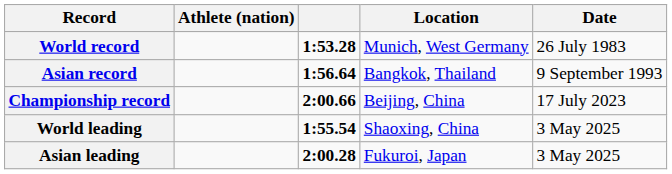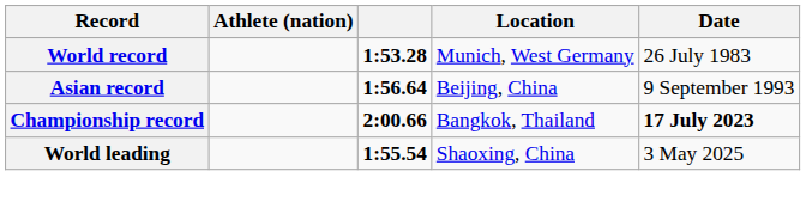 <table class="wikitable">
 <tr>
 <th scope="col">Record</th>
 <th scope="col">Athlete (nation)</th>
 <th scope="col"></th>
 <th scope="col">Location</th>
 <th scope="col">Date</th>
 </tr>
 <tr>
 <th scope="row"><a href='#'>World record</a></th>
 <td></td>
 <td align="center"><strong>1:53.28</strong></td>
 <td><a href='#'>Munich</a>, <a href='#'>West Germany</a></td>
 <td>26 July 1983</td>
 </tr>
 <tr>
 <th scope="row"><a href='#'>Asian record</a></th>
 <td></td>
 <td align="center"><strong>1:56.64</strong></td>
-<td><a href='#'>Bangkok</a>, <a href='#'>Thailand</a></td>
+<td><a href='#'>Beijing</a>, <a href='#'>China</a></td>
 <td>9 September 1993</td>
 </tr>
 <tr>
 <th><a href='#'>Championship record</a></th>
 <td></td>
 <td align="center"><strong>2:00.66</strong></td>
-<td><a href='#'>Beijing</a>, <a href='#'>China</a></td>
-<td>17 July 2023</td>
+<td><a href='#'>Bangkok</a>, <a href='#'>Thailand</a></td>
+<td><strong>17 July 2023</strong></td>
 </tr>
 <tr>
 <th scope="row">World leading</th>
 <td></td>
 <td align="center"><strong>1:55.54</strong></td>
 <td><a href='#'>Shaoxing</a>, <a href='#'>China</a></td>
 <td>3 May 2025</td>
 </tr>
-<tr>
-<th scope="row">Asian leading</th>
-<td></td>
-<td align="center"><strong>2:00.28</strong></td>
-<td><a href='#'>Fukuroi</a>, <a href='#'>Japan</a></td>
-<td>3 May 2025</td>
-</tr>
 </table>
